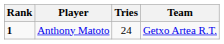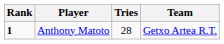 <table class="wikitable">
 <tr>
 <th>Rank</th>
 <th>Player</th>
 <th>Tries</th>
 <th>Team</th>
 </tr>
 <tr>
 <td><strong>1</strong></td>
 <td> <a href='#'>Anthony Matoto</a></td>
-<td style="text-align:center;">24</td>
+<td style="text-align:center;">28</td>
 <td><a href='#'>Getxo Artea R.T.</a></td>
 </tr>
 </table>
